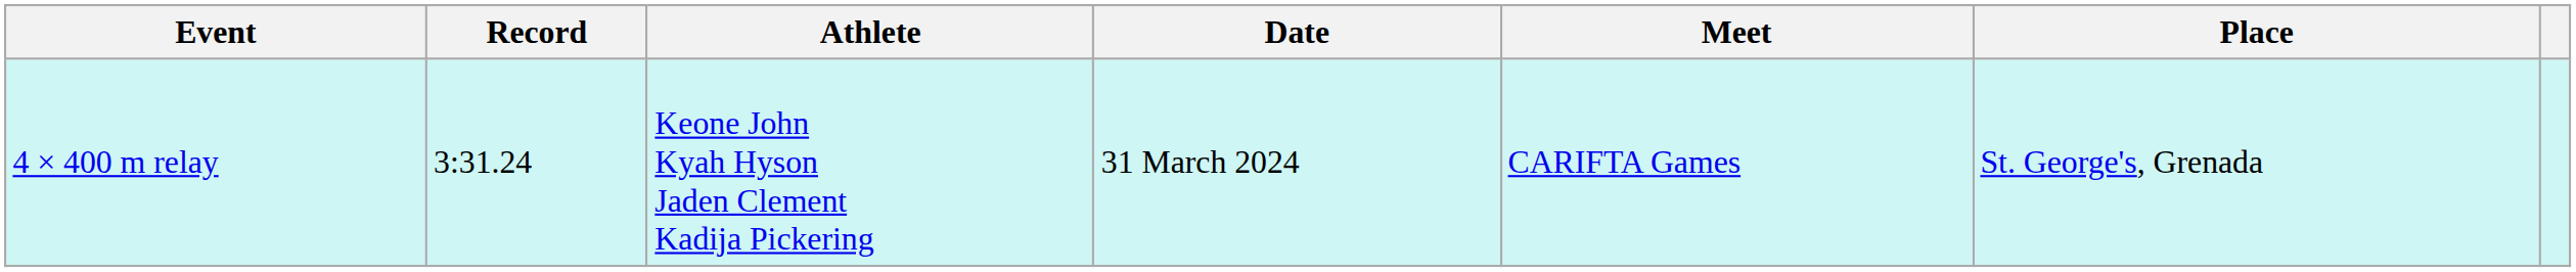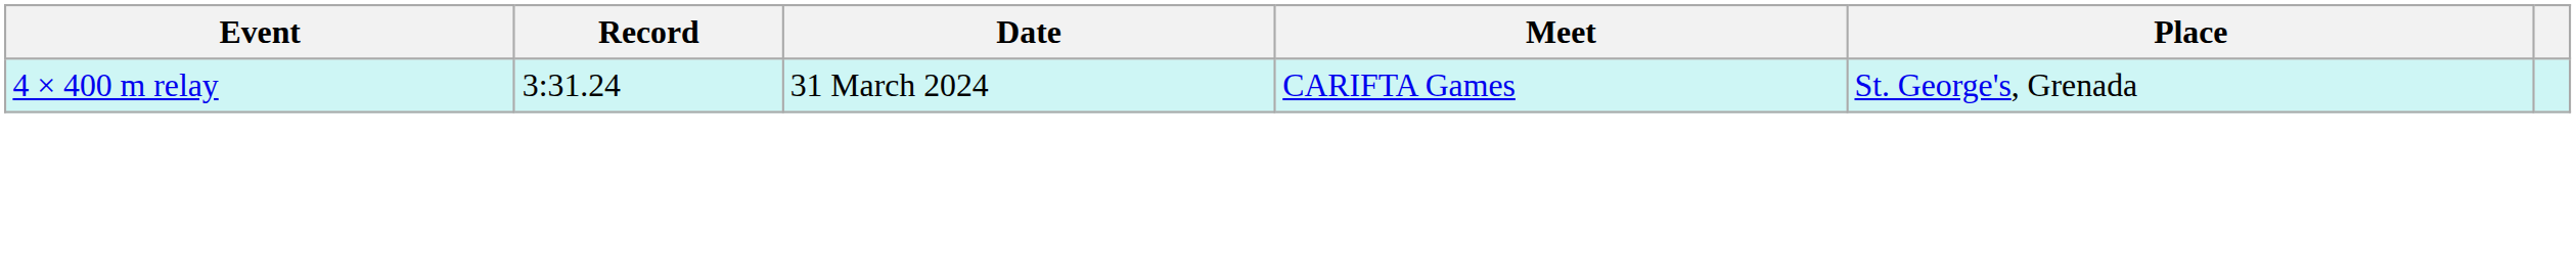 <table class="wikitable" style="font-size: 95%; width: 95%;">
 <tr>
 <th>Event</th>
 <th>Record</th>
-<th>Athlete</th>
 <th>Date</th>
 <th>Meet</th>
 <th>Place</th>
 <th></th>
 </tr>
 <tr style="background:#cef6f5;">
 <td><a href='#'>4 × 400 m relay</a></td>
 <td>3:31.24</td>
-<td><br><a href='#'>Keone John</a><br><a href='#'>Kyah Hyson</a><br><a href='#'>Jaden Clement</a><br><a href='#'>Kadija Pickering</a></td>
 <td>31 March 2024</td>
 <td><a href='#'>CARIFTA Games</a></td>
 <td><a href='#'>St. George's</a>, Grenada</td>
 <td></td>
 </tr>
 </table>
